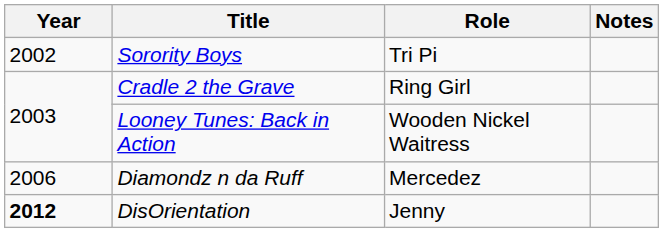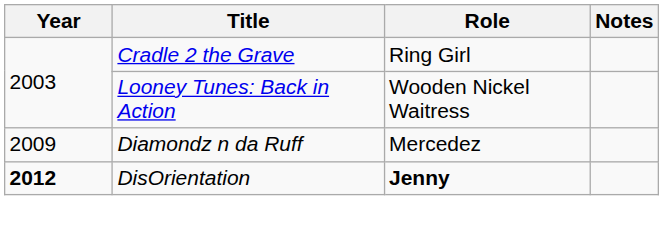 <table class="wikitable sortable">
 <tr>
 <th width="75px">Year</th>
 <th width="200px">Title</th>
 <th width="150px">Role</th>
 <th>Notes</th>
-</tr>
-<tr>
-<td>2002</td>
-<td><em><a href='#'>Sorority Boys</a></em></td>
-<td>Tri Pi</td>
-<td></td>
 </tr>
 <tr>
 <td rowspan = "2">2003</td>
 <td><em><a href='#'>Cradle 2 the Grave</a></em></td>
 <td>Ring Girl</td>
 <td></td>
 </tr>
 <tr>
 <td><em><a href='#'>Looney Tunes: Back in Action</a></em></td>
 <td>Wooden Nickel Waitress</td>
 <td></td>
 </tr>
 <tr>
-<td>2006</td>
+<td>2009</td>
 <td><em>Diamondz n da Ruff</em></td>
 <td>Mercedez</td>
 <td></td>
 </tr>
 <tr>
 <td><strong>2012</strong></td>
 <td><em>DisOrientation</em></td>
-<td>Jenny</td>
+<td><strong>Jenny</strong></td>
 <td></td>
 </tr>
 </table>
